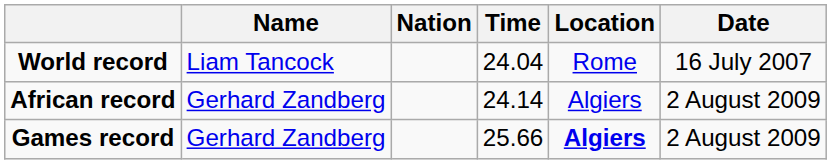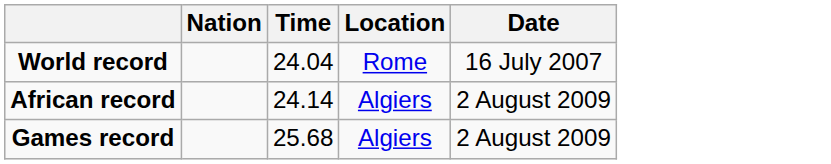 <table class=wikitable style=text-align:center>
 <tr>
 <th></th>
-<th>Name</th>
 <th>Nation</th>
 <th>Time</th>
 <th>Location</th>
 <th>Date</th>
 </tr>
 <tr>
 <td><strong>World record</strong></td>
-<td align=left><a href='#'>Liam Tancock</a></td>
 <td align=left></td>
 <td align=left>24.04</td>
 <td><a href='#'>Rome</a></td>
 <td>16 July 2007</td>
 </tr>
 <tr>
 <td><strong>African record</strong></td>
-<td align=left><a href='#'>Gerhard Zandberg</a></td>
 <td align=left></td>
 <td align=left>24.14</td>
 <td><a href='#'>Algiers</a></td>
 <td>2 August 2009</td>
 </tr>
 <tr>
 <td><strong>Games record</strong></td>
-<td align=left><a href='#'>Gerhard Zandberg</a></td>
 <td align=left></td>
-<td align=left>25.66</td>
-<td><strong><a href='#'>Algiers</a></strong></td>
+<td align=left>25.68</td>
+<td><a href='#'>Algiers</a></td>
 <td>2 August 2009</td>
 </tr>
 </table>
